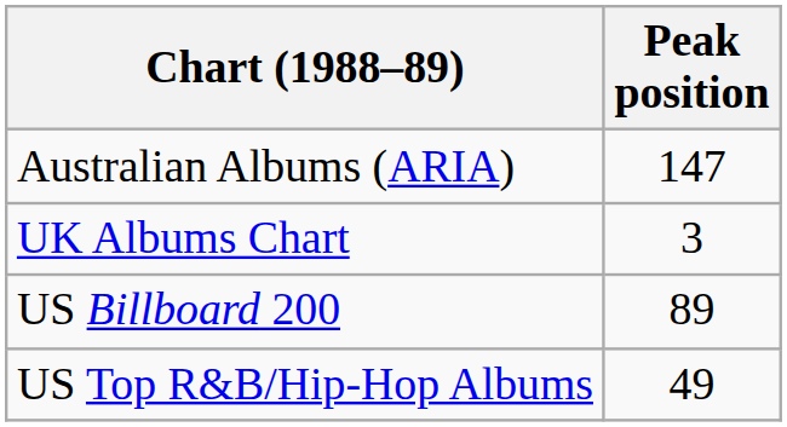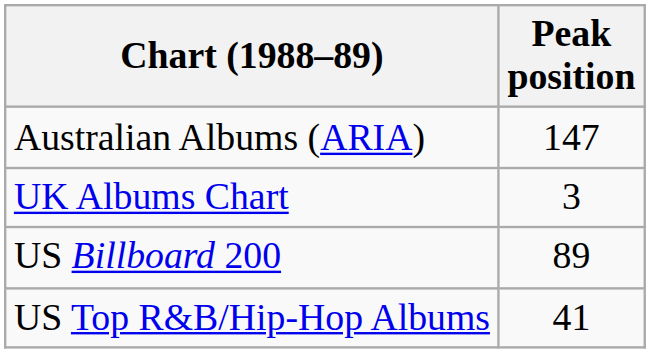 <table class="wikitable sortable">
 <tr>
 <th>Chart (1988–89)</th>
 <th>Peak<br>position</th>
 </tr>
 <tr>
 <td>Australian Albums (<a href='#'>ARIA</a>)</td>
 <td style="text-align:center;">147</td>
 </tr>
 <tr>
 <td><a href='#'>UK Albums Chart</a></td>
 <td style="text-align:center;">3</td>
 </tr>
 <tr>
 <td>US <a href='#'><em>Billboard</em> 200</a></td>
 <td style="text-align:center;">89</td>
 </tr>
 <tr>
 <td>US <a href='#'>Top R&B/Hip-Hop Albums</a></td>
-<td style="text-align:center;">49</td>
+<td style="text-align:center;">41</td>
 </tr>
 </table>
